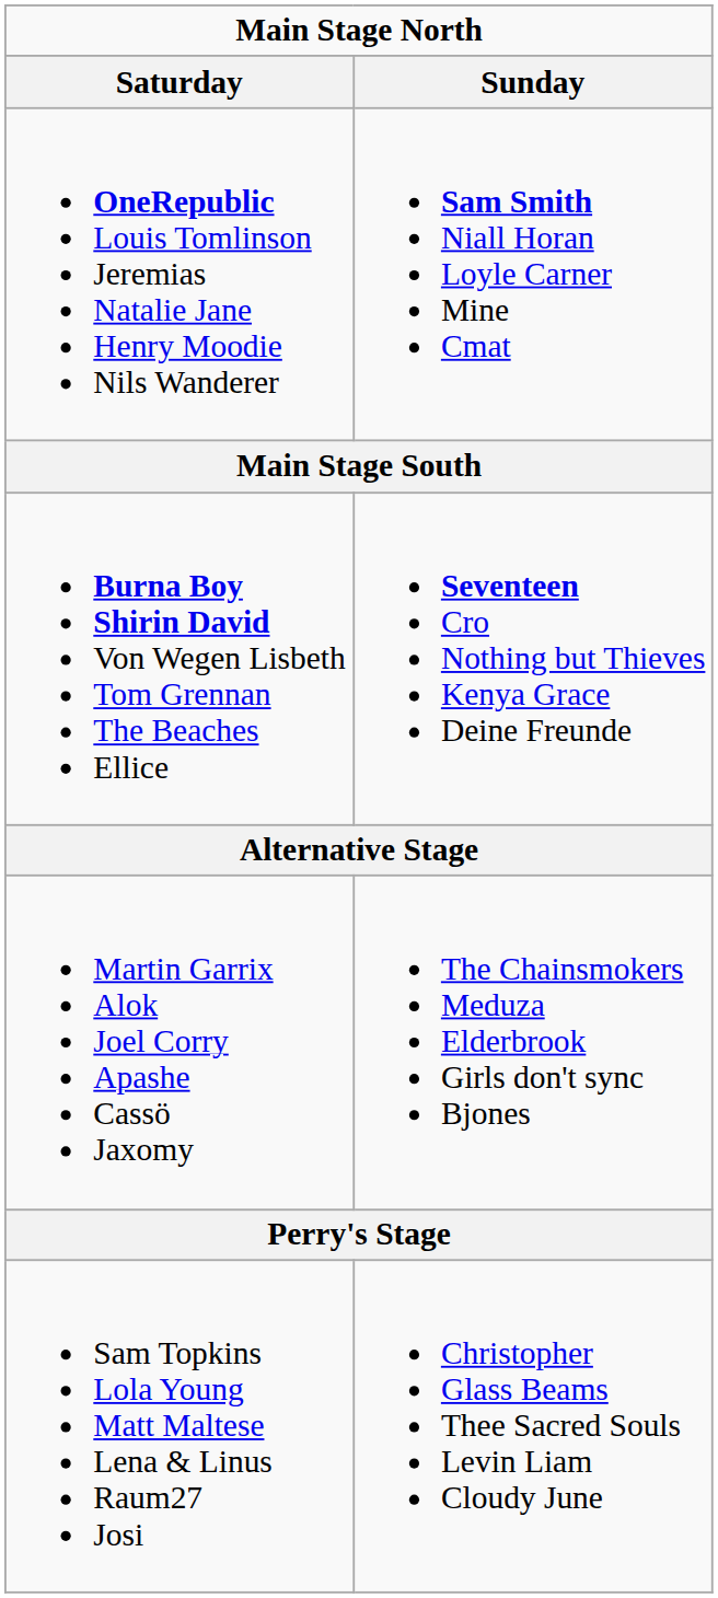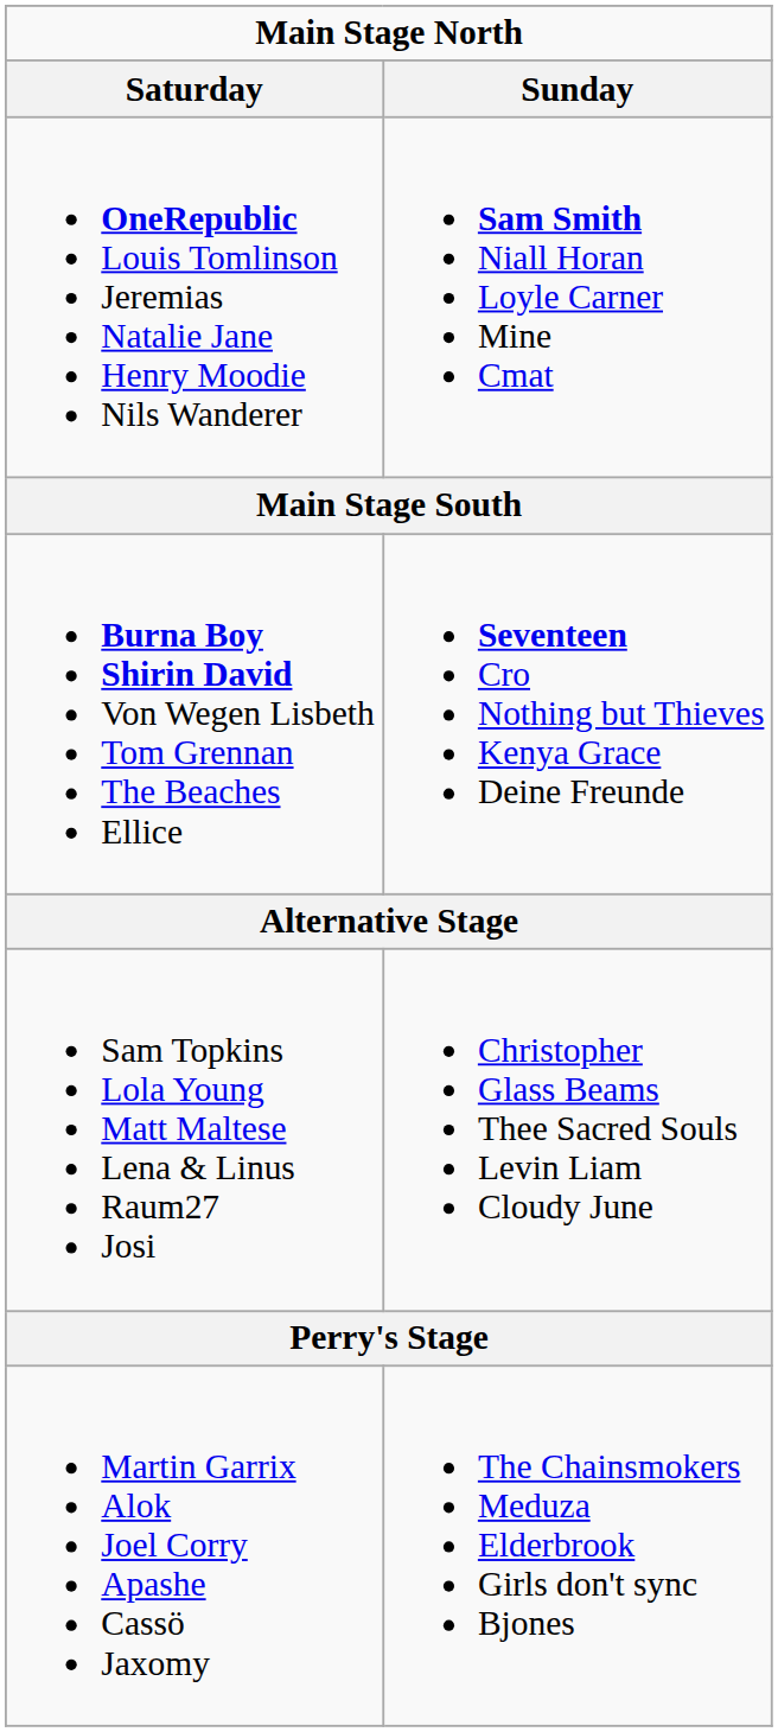 <table class="wikitable">
 <tr>
 <td colspan="2" align="center"><strong>Main Stage North</strong></td>
 </tr>
 <tr>
 <th>Saturday</th>
 <th>Sunday</th>
 </tr>
 <tr valign="top">
 <td><br><ul><li><strong><a href='#'>OneRepublic</a></strong></li><li><a href='#'>Louis Tomlinson</a></li><li>Jeremias</li><li><a href='#'>Natalie Jane</a></li><li><a href='#'>Henry Moodie</a></li><li>Nils Wanderer</li></ul></td>
 <td><br><ul><li><strong><a href='#'>Sam Smith</a></strong></li><li><a href='#'>Niall Horan</a></li><li><a href='#'>Loyle Carner</a></li><li>Mine</li><li><a href='#'>Cmat</a></li></ul></td>
 </tr>
 <tr>
 <th colspan="2">Main Stage South</th>
 </tr>
 <tr valign="top">
 <td><br><ul><li><strong><a href='#'>Burna Boy</a></strong></li><li><strong><a href='#'>Shirin David</a></strong></li><li>Von Wegen Lisbeth</li><li><a href='#'>Tom Grennan</a></li><li><a href='#'>The Beaches</a></li><li>Ellice</li></ul></td>
 <td><br><ul><li><strong><a href='#'>Seventeen</a></strong></li><li><a href='#'>Cro</a></li><li><a href='#'>Nothing but Thieves</a></li><li><a href='#'>Kenya Grace</a></li><li>Deine Freunde</li></ul></td>
 </tr>
 <tr>
 <th colspan="2">Alternative Stage</th>
 </tr>
 <tr valign="top">
-<td><br><ul><li><a href='#'>Martin Garrix</a></li><li><a href='#'>Alok</a></li><li><a href='#'>Joel Corry</a></li><li><a href='#'>Apashe</a></li><li>Cassö</li><li>Jaxomy</li></ul></td>
-<td><br><ul><li><a href='#'>The Chainsmokers</a></li><li><a href='#'>Meduza</a></li><li><a href='#'>Elderbrook</a></li><li>Girls don't sync</li><li>Bjones</li></ul></td>
+<td><br><ul><li>Sam Topkins</li><li><a href='#'>Lola Young</a></li><li><a href='#'>Matt Maltese</a></li><li>Lena & Linus</li><li>Raum27</li><li>Josi</li></ul></td>
+<td><br><ul><li><a href='#'>Christopher</a></li><li><a href='#'>Glass Beams</a></li><li>Thee Sacred Souls</li><li>Levin Liam</li><li>Cloudy June</li></ul></td>
 </tr>
 <tr>
 <th colspan="2">Perry's Stage</th>
 </tr>
 <tr valign="top">
-<td><br><ul><li>Sam Topkins</li><li><a href='#'>Lola Young</a></li><li><a href='#'>Matt Maltese</a></li><li>Lena & Linus</li><li>Raum27</li><li>Josi</li></ul></td>
-<td><br><ul><li><a href='#'>Christopher</a></li><li><a href='#'>Glass Beams</a></li><li>Thee Sacred Souls</li><li>Levin Liam</li><li>Cloudy June</li></ul></td>
+<td><br><ul><li><a href='#'>Martin Garrix</a></li><li><a href='#'>Alok</a></li><li><a href='#'>Joel Corry</a></li><li><a href='#'>Apashe</a></li><li>Cassö</li><li>Jaxomy</li></ul></td>
+<td><br><ul><li><a href='#'>The Chainsmokers</a></li><li><a href='#'>Meduza</a></li><li><a href='#'>Elderbrook</a></li><li>Girls don't sync</li><li>Bjones</li></ul></td>
 </tr>
 </table>
